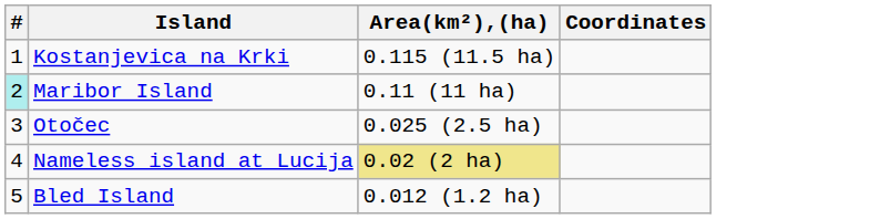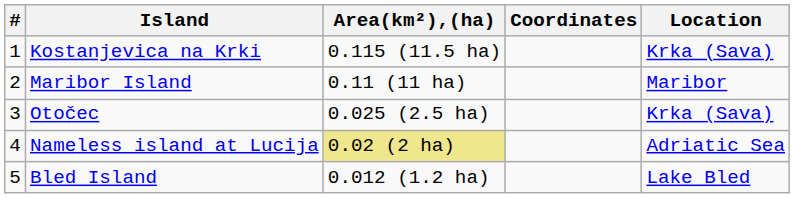 <table class="wikitable sortable">
 <tr>
 <th>#</th>
 <th><strong>Island</strong></th>
 <th><strong>Area</strong>(km²),(ha)</th>
 <th><strong>Coordinates</strong></th>
+<th><strong>Location</strong></th>
 </tr>
 <tr>
 <td>1</td>
 <td><a href='#'>Kostanjevica na Krki</a></td>
 <td>0.115 (11.5 ha)</td>
 <td></td>
+<td><a href='#'>Krka (Sava)</a></td>
 </tr>
 <tr>
-<td style="background: paleturquoise;">2</td>
+<td>2</td>
 <td><a href='#'>Maribor Island</a></td>
 <td>0.11 (11 ha)</td>
 <td></td>
+<td><a href='#'>Maribor</a></td>
 </tr>
 <tr>
 <td>3</td>
 <td><a href='#'>Otočec</a></td>
 <td>0.025 (2.5 ha)</td>
 <td></td>
+<td><a href='#'>Krka (Sava)</a></td>
 </tr>
 <tr>
 <td>4</td>
 <td><a href='#'>Nameless island at Lucija</a></td>
 <td style="background: khaki;">0.02 (2 ha)</td>
 <td></td>
+<td><a href='#'>Adriatic Sea</a></td>
 </tr>
 <tr>
 <td>5</td>
 <td><a href='#'>Bled Island</a></td>
 <td>0.012 (1.2 ha)</td>
 <td></td>
+<td><a href='#'>Lake Bled</a></td>
 </tr>
 </table>
